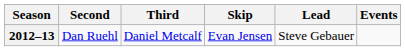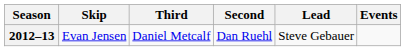 <table class="wikitable">
 <tr>
 <th scope="col" width=60>Season</th>
+<th scope="col">Skip</th>
+<th scope="col">Third</th>
 <th scope="col">Second</th>
-<th scope="col">Third</th>
-<th scope="col">Skip</th>
 <th scope="col">Lead</th>
 <th scope="col">Events</th>
 </tr>
 <tr>
 <th scope="row">2012–13</th>
+<td><a href='#'>Evan Jensen</a></td>
+<td><a href='#'>Daniel Metcalf</a></td>
 <td><a href='#'>Dan Ruehl</a></td>
-<td><a href='#'>Daniel Metcalf</a></td>
-<td><a href='#'>Evan Jensen</a></td>
 <td>Steve Gebauer</td>
 <td></td>
 </tr>
 </table>
